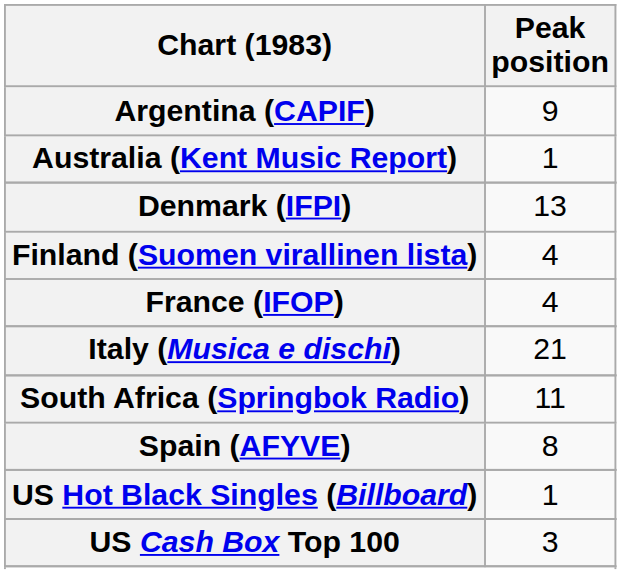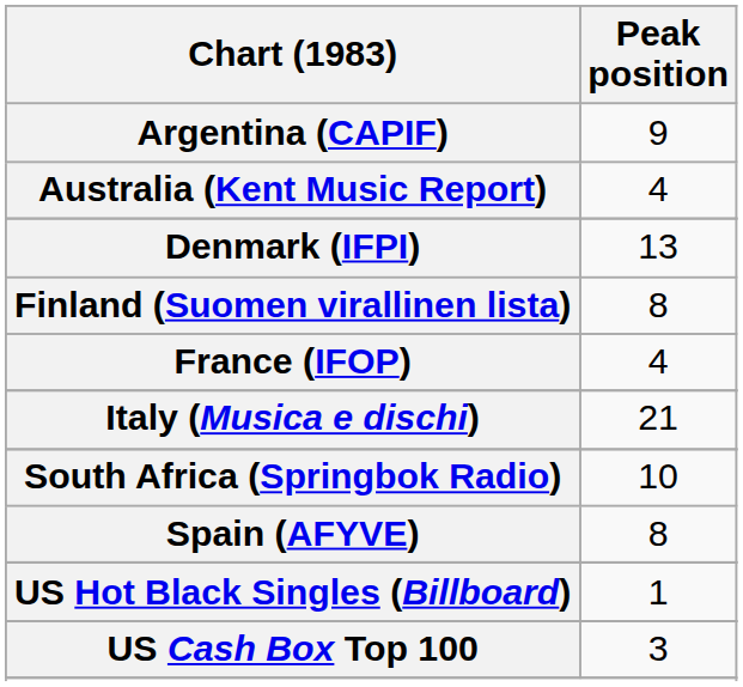 <table class="wikitable plainrowheaders sortable">
 <tr>
 <th>Chart (1983)</th>
 <th>Peak<br>position</th>
 </tr>
 <tr>
 <th scope="row">Argentina (<a href='#'>CAPIF</a>)</th>
 <td align="center">9</td>
 </tr>
 <tr>
 <th scope="row">Australia (<a href='#'>Kent Music Report</a>)</th>
-<td align="center">1</td>
+<td align="center">4</td>
 </tr>
 <tr>
 </tr>
 <tr>
 </tr>
 <tr>
 <th scope="row">Denmark (<a href='#'>IFPI</a>)</th>
 <td align="center">13</td>
 </tr>
 <tr>
 <th scope="row">Finland (<a href='#'>Suomen virallinen lista</a>)</th>
-<td align="center">4</td>
+<td align="center">8</td>
 </tr>
 <tr>
 <th scope="row">France (<a href='#'>IFOP</a>)</th>
 <td align="center">4</td>
 </tr>
 <tr>
 </tr>
 <tr>
 <th scope="row">Italy (<em><a href='#'>Musica e dischi</a></em>)</th>
 <td align="center">21</td>
 </tr>
 <tr>
 </tr>
 <tr>
 </tr>
 <tr>
 </tr>
 <tr>
 </tr>
 <tr>
 <th scope="row">South Africa (<a href='#'>Springbok Radio</a>)</th>
-<td align="center">11</td>
+<td align="center">10</td>
 </tr>
 <tr>
 <th scope="row">Spain (<a href='#'>AFYVE</a>)</th>
 <td align="center">8</td>
 </tr>
 <tr>
 </tr>
 <tr>
 </tr>
 <tr>
 </tr>
 <tr>
 </tr>
 <tr>
 <th scope="row">US <a href='#'>Hot Black Singles</a> (<em><a href='#'>Billboard</a></em>)</th>
 <td align="center">1</td>
 </tr>
 <tr>
 </tr>
 <tr>
 <th scope="row">US <em><a href='#'>Cash Box</a></em> Top 100</th>
 <td align="center">3</td>
 </tr>
 <tr>
 </tr>
 <tr>
 </tr>
 </table>
